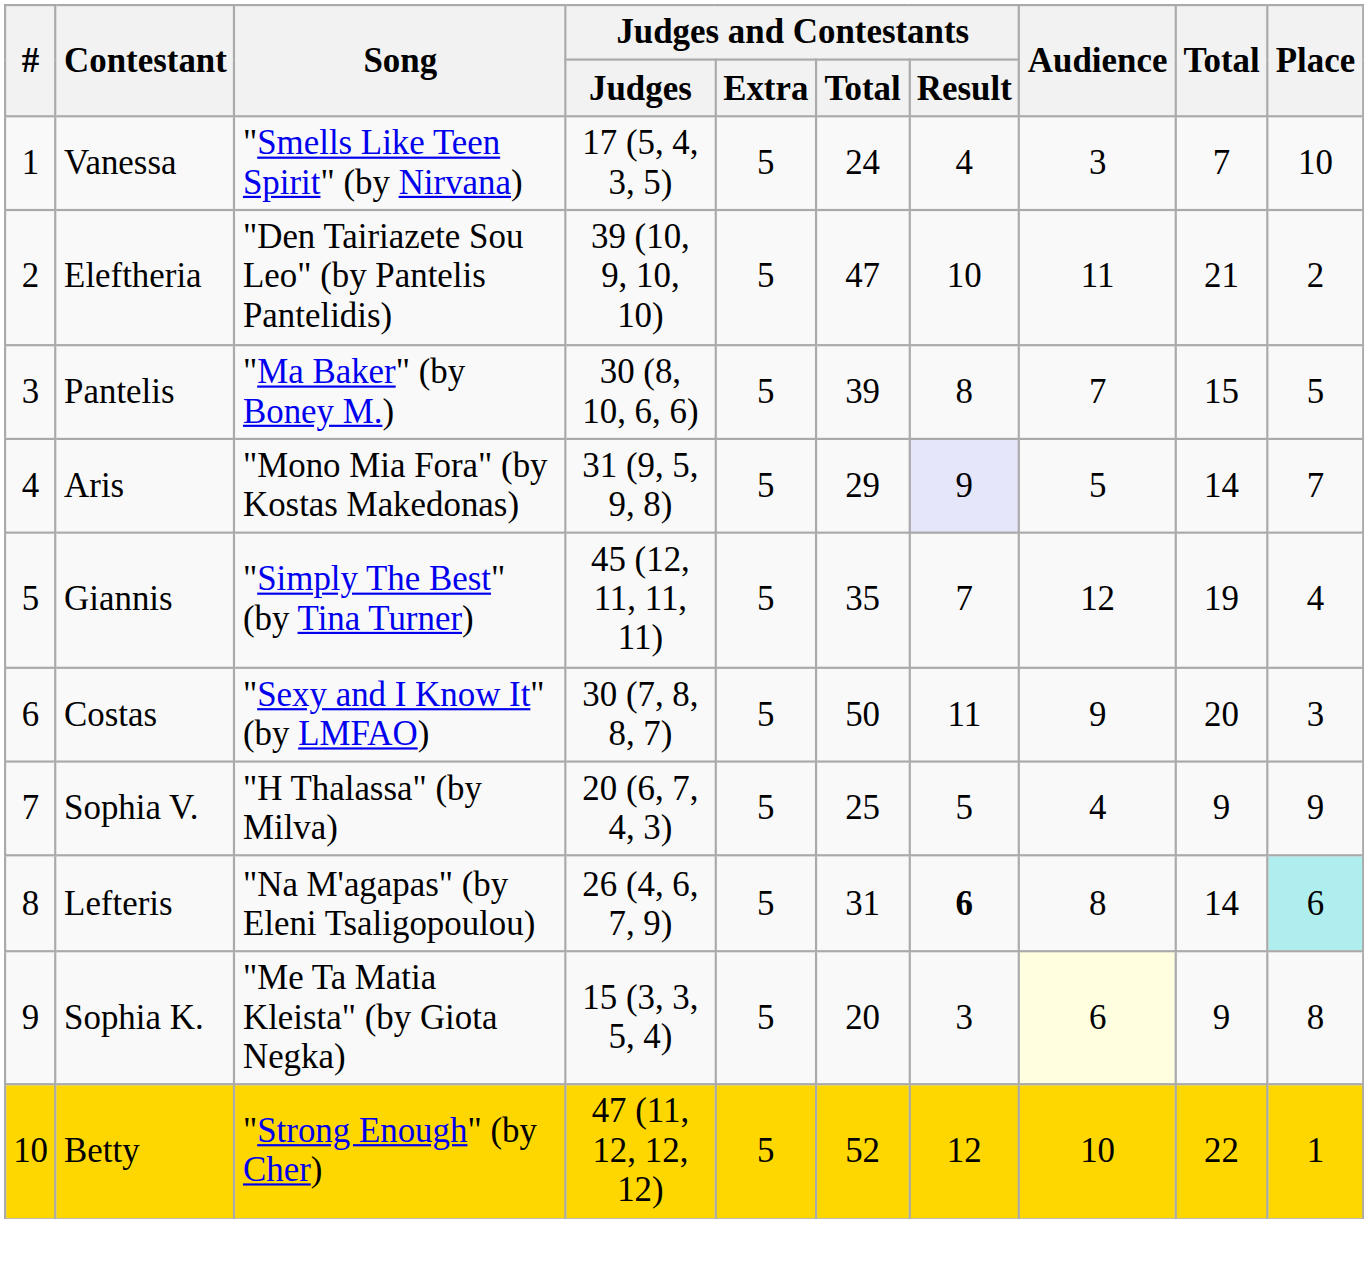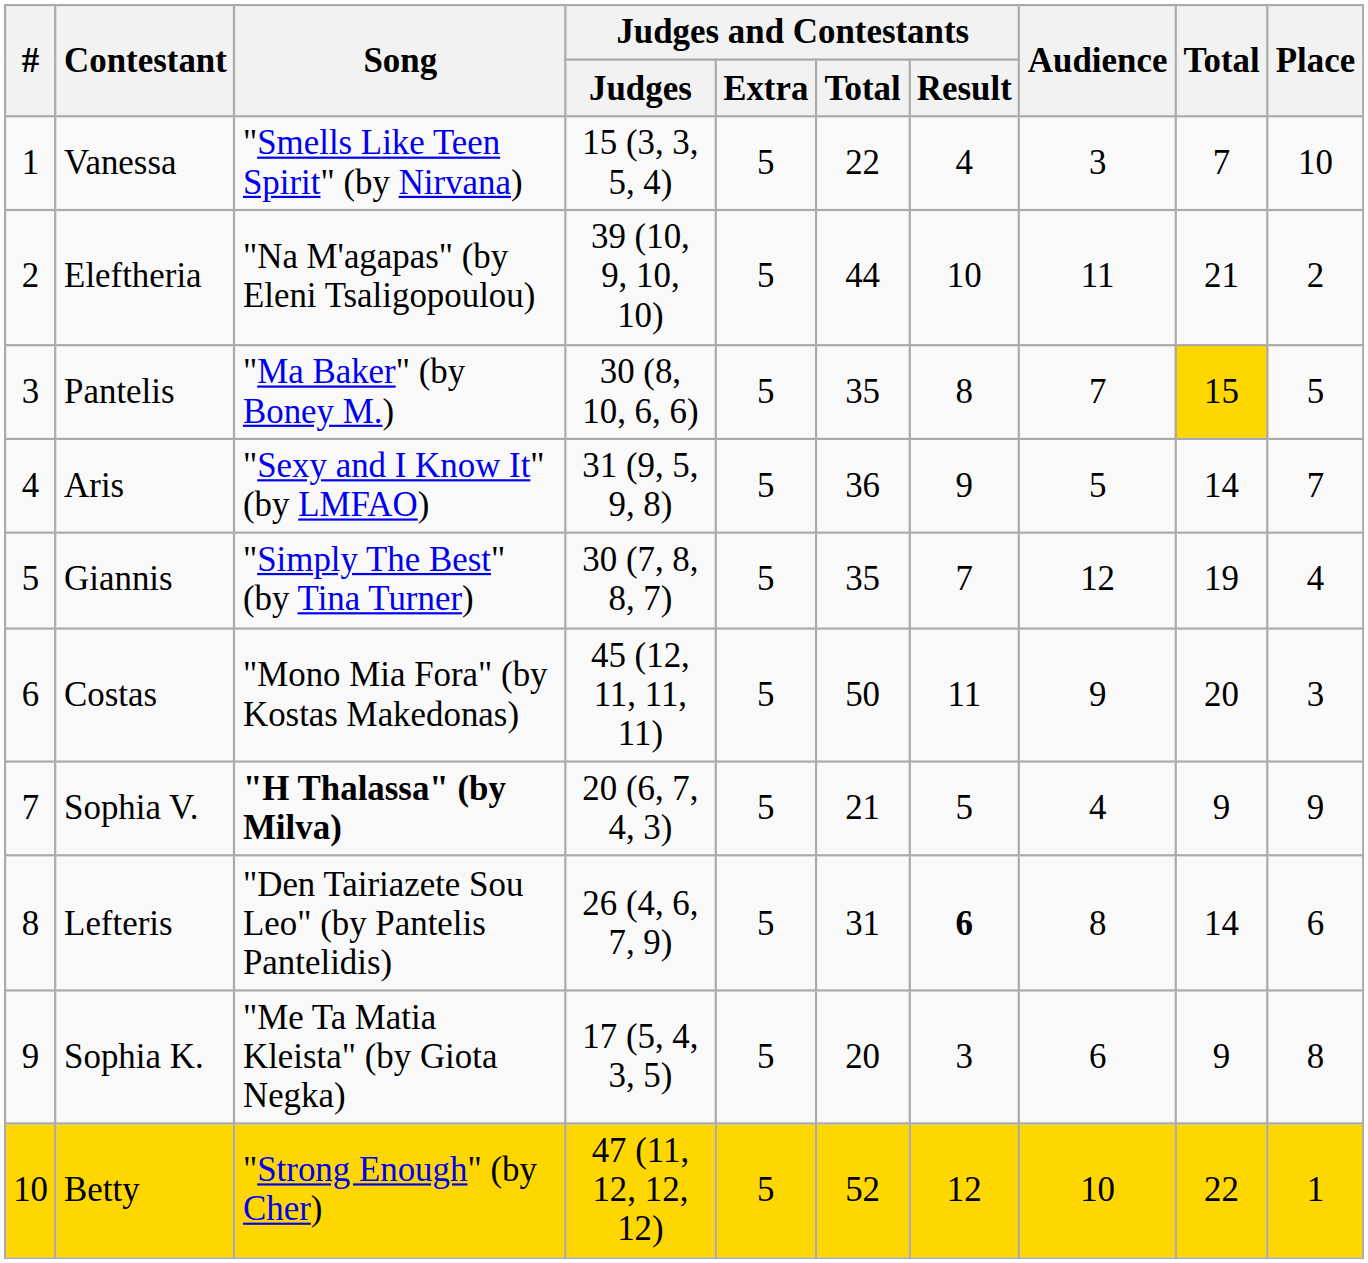 <table class="sortable wikitable" style="text-align:center;" width="100%">
 <tr>
 <th rowspan="2">#</th>
 <th rowspan="2">Contestant</th>
 <th rowspan="2">Song</th>
 <th colspan="4">Judges and Contestants</th>
 <th rowspan="2">Audience</th>
 <th rowspan="2">Total</th>
 <th rowspan="2">Place</th>
 </tr>
 <tr>
 <th width="11%">Judges</th>
 <th>Extra</th>
 <th>Total</th>
 <th>Result</th>
 </tr>
 <tr>
 <td>1</td>
 <td align="left">Vanessa</td>
 <td align="left">"<a href='#'>Smells Like Teen Spirit</a>" (by <a href='#'>Nirvana</a>)</td>
-<td>17 (5, 4, 3, 5)</td>
+<td>15 (3, 3, 5, 4)</td>
 <td>5</td>
-<td>24</td>
+<td>22</td>
 <td>4</td>
 <td>3</td>
 <td>7</td>
 <td>10</td>
 </tr>
 <tr>
 <td>2</td>
 <td align="left">Eleftheria</td>
-<td align="left">"Den Tairiazete Sou Leo" (by Pantelis Pantelidis)</td>
+<td align="left">"Na M'agapas" (by Eleni Tsaligopoulou)</td>
 <td>39 (10, 9, 10, 10)</td>
 <td>5</td>
-<td>47</td>
+<td>44</td>
 <td>10</td>
 <td>11</td>
 <td>21</td>
 <td>2</td>
 </tr>
 <tr>
 <td>3</td>
 <td align="left">Pantelis</td>
 <td align="left">"<a href='#'>Ma Baker</a>" (by <a href='#'>Boney M.</a>)</td>
 <td>30 (8, 10, 6, 6)</td>
 <td>5</td>
-<td>39</td>
+<td>35</td>
 <td>8</td>
 <td>7</td>
-<td>15</td>
+<td style="background: gold;">15</td>
 <td>5</td>
 </tr>
 <tr>
 <td>4</td>
 <td align="left">Aris</td>
-<td align="left">"Mono Mia Fora" (by Kostas Makedonas)</td>
+<td align="left">"<a href='#'>Sexy and I Know It</a>" (by <a href='#'>LMFAO</a>)</td>
 <td>31 (9, 5, 9, 8)</td>
 <td>5</td>
-<td>29</td>
-<td style="background: lavender;">9</td>
+<td>36</td>
+<td>9</td>
 <td>5</td>
 <td>14</td>
 <td>7</td>
 </tr>
 <tr>
 <td>5</td>
 <td align="left">Giannis</td>
 <td align="left">"<a href='#'>Simply The Best</a>" (by <a href='#'>Tina Turner</a>)</td>
-<td>45 (12, 11, 11, 11)</td>
+<td>30 (7, 8, 8, 7)</td>
 <td>5</td>
 <td>35</td>
 <td>7</td>
 <td>12</td>
 <td>19</td>
 <td>4</td>
 </tr>
 <tr>
 <td>6</td>
 <td align="left">Costas</td>
-<td align="left">"<a href='#'>Sexy and I Know It</a>" (by <a href='#'>LMFAO</a>)</td>
-<td>30 (7, 8, 8, 7)</td>
+<td align="left">"Mono Mia Fora" (by Kostas Makedonas)</td>
+<td>45 (12, 11, 11, 11)</td>
 <td>5</td>
 <td>50</td>
 <td>11</td>
 <td>9</td>
 <td>20</td>
 <td>3</td>
 </tr>
 <tr>
 <td>7</td>
 <td align="left">Sophia V.</td>
-<td align="left">"H Thalassa" (by Milva)</td>
+<td align="left"><strong>"H Thalassa" (by Milva)</strong></td>
 <td>20 (6, 7, 4, 3)</td>
 <td>5</td>
-<td>25</td>
+<td>21</td>
 <td>5</td>
 <td>4</td>
 <td>9</td>
 <td>9</td>
 </tr>
 <tr>
 <td>8</td>
 <td align="left">Lefteris</td>
-<td align="left">"Na M'agapas" (by Eleni Tsaligopoulou)</td>
+<td align="left">"Den Tairiazete Sou Leo" (by Pantelis Pantelidis)</td>
 <td>26 (4, 6, 7, 9)</td>
 <td>5</td>
 <td>31</td>
 <td><strong>6</strong></td>
 <td>8</td>
 <td>14</td>
-<td style="background: paleturquoise;">6</td>
+<td>6</td>
 </tr>
 <tr>
 <td>9</td>
 <td align="left">Sophia K.</td>
 <td align="left">"Me Ta Matia Kleista" (by Giota Negka)</td>
-<td>15 (3, 3, 5, 4)</td>
+<td>17 (5, 4, 3, 5)</td>
 <td>5</td>
 <td>20</td>
 <td>3</td>
-<td style="background: lightyellow;">6</td>
+<td>6</td>
 <td>9</td>
 <td>8</td>
 </tr>
 <tr bgcolor="gold">
 <td>10</td>
 <td align="left">Betty</td>
 <td align="left">"<a href='#'>Strong Enough</a>" (by <a href='#'>Cher</a>)</td>
 <td>47 (11, 12, 12, 12)</td>
 <td>5</td>
 <td>52</td>
 <td>12</td>
 <td>10</td>
 <td>22</td>
 <td>1</td>
 </tr>
 </table>
